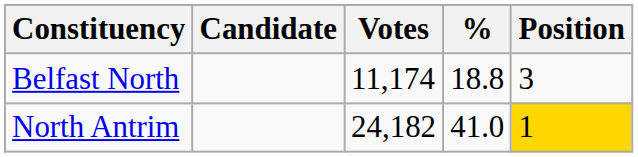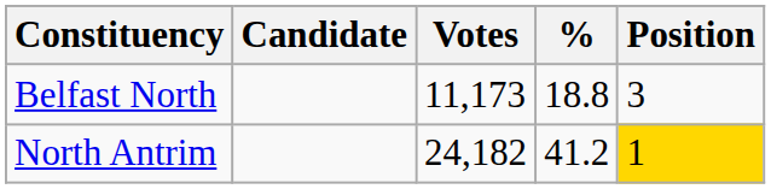 <table class="wikitable sortable">
 <tr>
 <th>Constituency</th>
 <th>Candidate</th>
 <th>Votes</th>
 <th>%</th>
 <th>Position</th>
 </tr>
 <tr>
 <td><a href='#'>Belfast North</a></td>
 <td></td>
-<td>11,174</td>
+<td>11,173</td>
 <td>18.8</td>
 <td>3</td>
 </tr>
 <tr>
 <td><a href='#'>North Antrim</a></td>
 <td></td>
 <td>24,182</td>
-<td>41.0</td>
+<td>41.2</td>
 <td style="background: gold;">1</td>
 </tr>
 </table>
